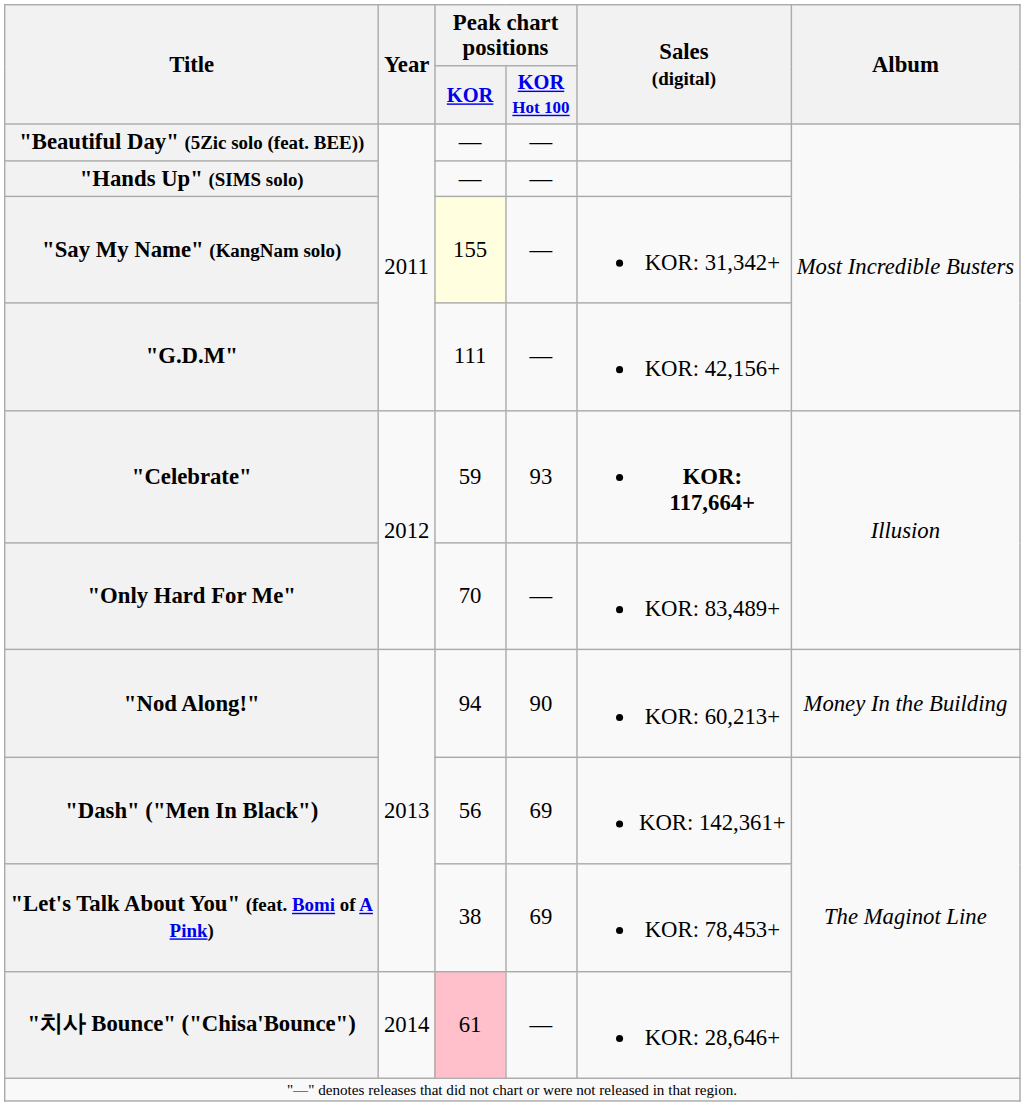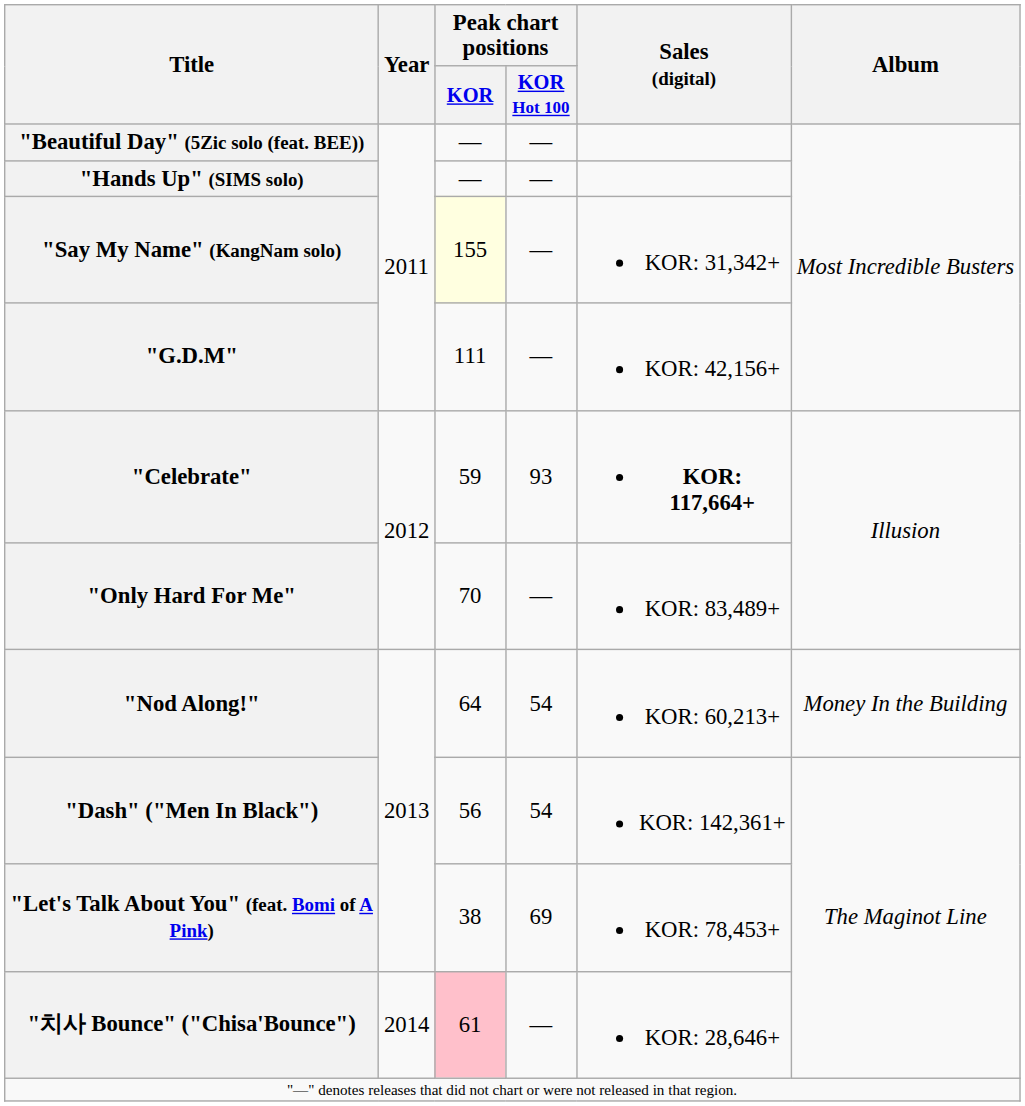 <table class="wikitable plainrowheaders" style="text-align:center;">
 <tr>
 <th scope="col" rowspan="2" style="width:16em;">Title</th>
 <th scope="col" rowspan="2">Year</th>
 <th scope="col" colspan="2">Peak chart positions</th>
 <th scope="col" rowspan="2" style="width:9em;">Sales <br> <small>(digital)</small></th>
 <th rowspan="2">Album</th>
 </tr>
 <tr>
 <th scope="col" style="width:3em;font-size:90%;"><a href='#'>KOR</a><br></th>
 <th scope="col" style="width:3em;font-size:90%;"><a href='#'>KOR<br><small>Hot 100</small></a><br></th>
 </tr>
 <tr>
 <th scope="row">"Beautiful Day" <small>(5Zic solo (feat. BEE))</small></th>
 <td rowspan="4">2011</td>
 <td>—</td>
 <td>—</td>
 <td></td>
 <td rowspan="4"><em>Most Incredible Busters</em></td>
 </tr>
 <tr>
 <th scope="row">"Hands Up" <small>(SIMS solo)</small></th>
 <td>—</td>
 <td>—</td>
 <td></td>
 </tr>
 <tr>
 <th scope="row">"Say My Name" <small>(KangNam solo)</small></th>
 <td style="background: lightyellow;">155</td>
 <td>—</td>
 <td><br><ul><li>KOR: 31,342+</li></ul></td>
 </tr>
 <tr>
 <th scope="row">"G.D.M"</th>
 <td>111</td>
 <td>—</td>
 <td><br><ul><li>KOR: 42,156+</li></ul></td>
 </tr>
 <tr>
 <th scope="row">"Celebrate"</th>
 <td rowspan="2">2012</td>
 <td>59</td>
 <td>93</td>
 <td><strong><br><ul><li>KOR: 117,664+</li></ul></strong></td>
 <td rowspan="2"><em>Illusion</em></td>
 </tr>
 <tr>
 <th scope="row">"Only Hard For Me"</th>
 <td>70</td>
 <td>—</td>
 <td><br><ul><li>KOR: 83,489+</li></ul></td>
 </tr>
 <tr>
 <th scope="row">"Nod Along!"</th>
 <td rowspan="3">2013</td>
-<td>94</td>
-<td>90</td>
+<td>64</td>
+<td>54</td>
 <td><br><ul><li>KOR: 60,213+</li></ul></td>
 <td><em>Money In the Building</em></td>
 </tr>
 <tr>
 <th scope="row">"Dash" ("Men In Black")</th>
 <td>56</td>
-<td>69</td>
+<td>54</td>
 <td><br><ul><li>KOR: 142,361+</li></ul></td>
 <td rowspan="3"><em>The Maginot Line</em></td>
 </tr>
 <tr>
 <th scope="row">"Let's Talk About You" <small>(feat. <a href='#'>Bomi</a> of <a href='#'>A Pink</a>)</small></th>
 <td>38</td>
 <td>69</td>
 <td><br><ul><li>KOR: 78,453+</li></ul></td>
 </tr>
 <tr>
 <th scope="row">"치사 Bounce" ("Chisa'Bounce")</th>
 <td>2014</td>
 <td style="background: pink;">61</td>
 <td>—</td>
 <td><br><ul><li>KOR: 28,646+</li></ul></td>
 </tr>
 <tr>
 <td colspan="6" style="font-size:8pt;">"—" denotes releases that did not chart or were not released in that region.</td>
 </tr>
 </table>
